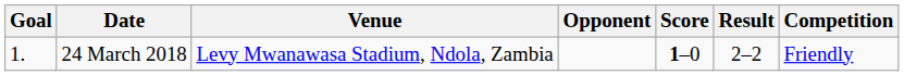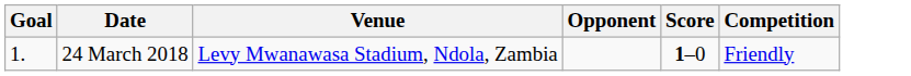 <table class="wikitable plainrowheaders sortable">
 <tr>
 <th>Goal</th>
 <th>Date</th>
 <th>Venue</th>
 <th>Opponent</th>
 <th>Score</th>
-<th>Result</th>
 <th>Competition</th>
 </tr>
 <tr>
 <td>1.</td>
 <td>24 March 2018</td>
 <td><a href='#'>Levy Mwanawasa Stadium</a>, <a href='#'>Ndola</a>, Zambia</td>
 <td></td>
 <td align=center><strong>1</strong>–0</td>
-<td align=center>2–2 </td>
 <td><a href='#'>Friendly</a></td>
 </tr>
 </table>
